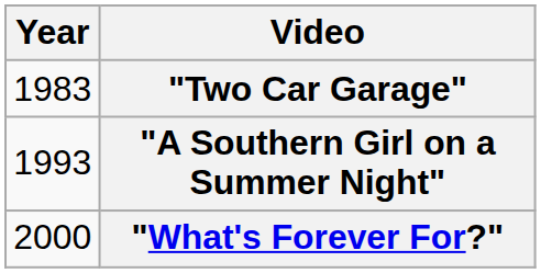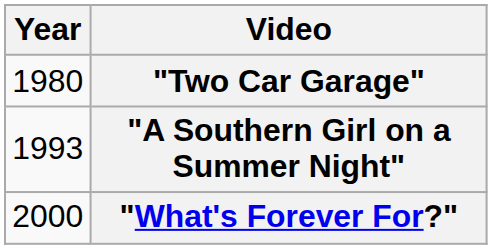 <table class="wikitable plainrowheaders">
 <tr>
 <th>Year</th>
 <th style="width:12em;">Video</th>
 </tr>
 <tr>
-<td>1983</td>
+<td>1980</td>
 <th scope="row">"Two Car Garage"</th>
 </tr>
 <tr>
 <td>1993</td>
 <th scope="row">"A Southern Girl on a Summer Night"</th>
 </tr>
 <tr>
 <td>2000</td>
 <th scope="row">"<a href='#'>What's Forever For</a>?"</th>
 </tr>
 </table>
